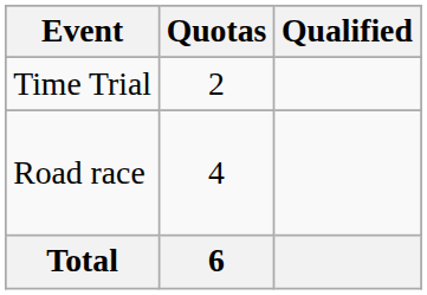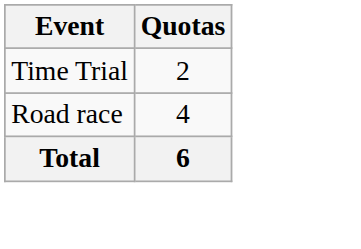 <table class="wikitable">
 <tr>
 <th>Event</th>
 <th>Quotas</th>
-<th>Qualified</th>
 </tr>
 <tr>
 <td>Time Trial</td>
 <td style="text-align:center;">2</td>
-<td><br></td>
 </tr>
 <tr>
 <td>Road race</td>
 <td style="text-align:center;">4</td>
-<td><br><br><br></td>
 </tr>
 <tr>
 <th>Total</th>
 <th>6</th>
-<th></th>
 </tr>
 </table>
